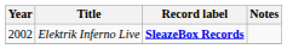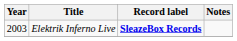 <table class="wikitable">
 <tr>
 <th>Year</th>
 <th>Title</th>
 <th>Record label</th>
 <th>Notes</th>
 </tr>
 <tr>
-<td>2002</td>
+<td>2003</td>
 <td><em>Elektrik Inferno Live</em></td>
 <td><strong><a href='#'>SleazeBox Records</a></strong></td>
 <td></td>
 </tr>
 <tr>
 </tr>
 </table>
